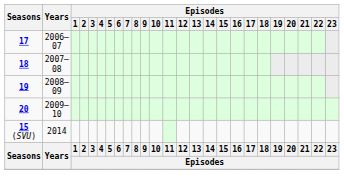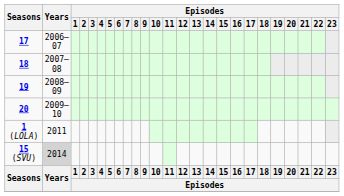 <table class="wikitable" style="text-align:center; margin:auto; width:5%;">
 <tr>
 <th colspan="1" rowspan="2" style="text-align:center;">Seasons</th>
 <th colspan="1" rowspan="2" style="text-align:center;">Years</th>
 <th colspan="23" style="text-align:center;">Episodes</th>
 </tr>
 <tr>
 <th colspan="1" style="text-align:center;">1</th>
 <th colspan="1" style="text-align:center;">2</th>
 <th colspan="1" style="text-align:center;">3</th>
 <th colspan="1" style="text-align:center;">4</th>
 <th colspan="1" style="text-align:center;">5</th>
 <th colspan="1" style="text-align:center;">6</th>
 <th colspan="1" style="text-align:center;">7</th>
 <th colspan="1" style="text-align:center;">8</th>
 <th colspan="1" style="text-align:center;">9</th>
 <th colspan="1" style="text-align:center;">10</th>
 <th colspan="1" style="text-align:center;">11</th>
 <th colspan="1" style="text-align:center;">12</th>
 <th colspan="1" style="text-align:center;">13</th>
 <th colspan="1" style="text-align:center;">14</th>
 <th colspan="1" style="text-align:center;">15</th>
 <th colspan="1" style="text-align:center;">16</th>
 <th colspan="1" style="text-align:center;">17</th>
 <th colspan="1" style="text-align:center;">18</th>
 <th colspan="1" style="text-align:center;">19</th>
 <th colspan="1" style="text-align:center;">20</th>
 <th colspan="1" style="text-align:center;">21</th>
 <th colspan="1" style="text-align:center;">22</th>
 <th colspan="1" style="text-align:center;">23</th>
 </tr>
 <tr>
 <td><strong><a href='#'>17</a></strong></td>
 <td>2006–07</td>
 <td colspan="1" style="background:#dfd; text-align:center;"></td>
 <td colspan="1" style="background:#dfd; text-align:center;"></td>
 <td colspan="1" style="background:#dfd; text-align:center;"></td>
 <td colspan="1" style="background:#dfd; text-align:center;"></td>
 <td colspan="1" style="background:#dfd; text-align:center;"></td>
 <td colspan="1" style="background:#dfd; text-align:center;"></td>
 <td colspan="1" style="background:#dfd; text-align:center;"></td>
 <td colspan="1" style="background:#dfd; text-align:center;"></td>
 <td colspan="1" style="background:#dfd; text-align:center;"></td>
 <td colspan="1" style="background:#dfd; text-align:center;"></td>
 <td colspan="1" style="background:#dfd; text-align:center;"></td>
 <td colspan="1" style="background:#dfd; text-align:center;"></td>
 <td colspan="1" style="background:#dfd; text-align:center;"></td>
 <td colspan="1" style="background:#dfd; text-align:center;"></td>
 <td colspan="1" style="background:#dfd; text-align:center;"></td>
 <td colspan="1" style="background:#dfd; text-align:center;"></td>
 <td colspan="1" style="background:#dfd; text-align:center;"></td>
 <td colspan="1" style="background:#dfd; text-align:center;"></td>
 <td colspan="1" style="background:#dfd; text-align:center;"></td>
 <td colspan="1" style="background:#dfd; text-align:center;"></td>
 <td colspan="1" style="background:#dfd; text-align:center;"></td>
 <td colspan="1" style="background:#dfd; text-align:center;"></td>
 <td colspan="1" style="background:#ececec; color:gray; vertical-align:middle; text-align:center;" class="table-na"></td>
 </tr>
 <tr>
 <td><strong><a href='#'>18</a></strong></td>
 <td>2007–08</td>
 <td colspan="1" style="background:#dfd; text-align:center;"></td>
 <td colspan="1" style="background:#dfd; text-align:center;"></td>
 <td colspan="1" style="background:#dfd; text-align:center;"></td>
 <td colspan="1" style="background:#dfd; text-align:center;"></td>
 <td colspan="1" style="background:#dfd; text-align:center;"></td>
 <td colspan="1" style="background:#dfd; text-align:center;"></td>
 <td colspan="1" style="background:#dfd; text-align:center;"></td>
 <td colspan="1" style="background:#dfd; text-align:center;"></td>
 <td colspan="1" style="background:#dfd; text-align:center;"></td>
 <td colspan="1" style="background:#dfd; text-align:center;"></td>
 <td colspan="1" style="background:#dfd; text-align:center;"></td>
 <td colspan="1" style="background:#dfd; text-align:center;"></td>
 <td colspan="1" style="background:#dfd; text-align:center;"></td>
 <td colspan="1" style="background:#dfd; text-align:center;"></td>
 <td colspan="1" style="background:#dfd; text-align:center;"></td>
 <td colspan="1" style="background:#dfd; text-align:center;"></td>
 <td colspan="1" style="background:#dfd; text-align:center;"></td>
 <td colspan="1" style="background:#dfd; text-align:center;"></td>
 <td colspan="1" style="background:#ececec; color:gray; vertical-align:middle; text-align:center;" class="table-na"></td>
 <td colspan="1" style="background:#ececec; color:gray; vertical-align:middle; text-align:center;" class="table-na"></td>
 <td colspan="1" style="background:#ececec; color:gray; vertical-align:middle; text-align:center;" class="table-na"></td>
 <td colspan="1" style="background:#ececec; color:gray; vertical-align:middle; text-align:center;" class="table-na"></td>
 <td colspan="1" style="background:#ececec; color:gray; vertical-align:middle; text-align:center;" class="table-na"></td>
 </tr>
 <tr>
 <td><strong><a href='#'>19</a></strong></td>
 <td>2008–09</td>
 <td colspan="1" style="background:#dfd; text-align:center;"></td>
 <td colspan="1" style="background:#dfd; text-align:center;"></td>
 <td colspan="1" style="background:#dfd; text-align:center;"></td>
 <td colspan="1" style="background:#dfd; text-align:center;"></td>
 <td colspan="1" style="background:#dfd; text-align:center;"></td>
 <td colspan="1" style="background:#dfd; text-align:center;"></td>
 <td colspan="1" style="background:#dfd; text-align:center;"></td>
 <td colspan="1" style="background:#dfd; text-align:center;"></td>
 <td colspan="1" style="background:#dfd; text-align:center;"></td>
 <td colspan="1" style="background:#dfd; text-align:center;"></td>
 <td colspan="1" style="background:#dfd; text-align:center;"></td>
 <td colspan="1" style="background:#dfd; text-align:center;"></td>
 <td colspan="1" style="background:#dfd; text-align:center;"></td>
 <td colspan="1" style="background:#dfd; text-align:center;"></td>
 <td colspan="1" style="background:#dfd; text-align:center;"></td>
 <td colspan="1" style="background:#dfd; text-align:center;"></td>
 <td colspan="1" style="background:#dfd; text-align:center;"></td>
 <td colspan="1" style="background:#dfd; text-align:center;"></td>
 <td colspan="1" style="background:#dfd; text-align:center;"></td>
 <td colspan="1" style="background:#dfd; text-align:center;"></td>
 <td colspan="1" style="background:#dfd; text-align:center;"></td>
 <td colspan="1" style="background:#dfd; text-align:center;"></td>
 <td colspan="1" style="background:#ececec; color:gray; vertical-align:middle; text-align:center;" class="table-na"></td>
 </tr>
 <tr>
 <td><strong><a href='#'>20</a></strong></td>
 <td>2009–10</td>
 <td colspan="1" style="background:#dfd; text-align:center;"></td>
 <td colspan="1" style="background:#dfd; text-align:center;"></td>
 <td colspan="1" style="background:#dfd; text-align:center;"></td>
 <td colspan="1" style="background:#dfd; text-align:center;"></td>
 <td colspan="1" style="background:#dfd; text-align:center;"></td>
 <td colspan="1" style="background:#dfd; text-align:center;"></td>
 <td colspan="1" style="background:#dfd; text-align:center;"></td>
 <td colspan="1" style="background:#dfd; text-align:center;"></td>
 <td colspan="1" style="background:#dfd; text-align:center;"></td>
 <td colspan="1" style="background:#dfd; text-align:center;"></td>
 <td colspan="1" style="background:#dfd; text-align:center;"></td>
 <td colspan="1" style="background:#dfd; text-align:center;"></td>
 <td colspan="1" style="background:#dfd; text-align:center;"></td>
 <td colspan="1" style="background:#dfd; text-align:center;"></td>
 <td colspan="1" style="background:#dfd; text-align:center;"></td>
 <td colspan="1" style="background:#dfd; text-align:center;"></td>
 <td colspan="1" style="background:#dfd; text-align:center;"></td>
 <td colspan="1" style="background:#dfd; text-align:center;"></td>
 <td colspan="1" style="background:#dfd; text-align:center;"></td>
 <td colspan="1" style="background:#dfd; text-align:center;"></td>
 <td colspan="1" style="background:#dfd; text-align:center;"></td>
 <td colspan="1" style="background:#dfd; text-align:center;"></td>
 <td colspan="1" style="background:#dfd; text-align:center;"></td>
 </tr>
 <tr>
+<td><strong><a href='#'>1</a></strong> <br>(<em>LOLA</em>)</td>
+<td>2011</td>
+<td></td>
+<td></td>
+<td></td>
+<td></td>
+<td></td>
+<td></td>
+<td></td>
+<td></td>
+<td></td>
+<td colspan="1" style="background:#dfd; text-align:center;"></td>
+<td colspan="1" style="background:#dfd; text-align:center;"></td>
+<td colspan="1" style="background:#dfd; text-align:center;"></td>
+<td colspan="1" style="background:#dfd; text-align:center;"></td>
+<td colspan="1" style="background:#dfd; text-align:center;"></td>
+<td colspan="1" style="background:#dfd; text-align:center;"></td>
+<td colspan="1" style="background:#dfd; text-align:center;"></td>
+<td colspan="1" style="background:#dfd; text-align:center;"></td>
+<td></td>
+<td></td>
+<td></td>
+<td></td>
+<td></td>
+<td colspan="1" style="background:#ececec; color:gray; vertical-align:middle; text-align:center;" class="table-na"></td>
+</tr>
+<tr>
 <td><strong><a href='#'>15</a></strong> <br>(<em>SVU</em>)</td>
-<td>2014</td>
+<td style="background: lightgrey;">2014</td>
 <td></td>
 <td></td>
 <td></td>
 <td></td>
 <td></td>
 <td></td>
 <td></td>
 <td></td>
 <td></td>
 <td></td>
 <td colspan="1" style="background:#dfd; text-align:center;"></td>
 <td></td>
 <td></td>
 <td></td>
 <td></td>
 <td></td>
 <td></td>
 <td></td>
 <td></td>
 <td></td>
 <td></td>
 <td></td>
 <td></td>
 </tr>
 <tr>
 <th rowspan="2" colspan="1" style="text-align:center;">Seasons</th>
 <th colspan="1" rowspan="2" style="text-align:center;">Years</th>
 <th colspan="1" style="text-align:center;">1</th>
 <th colspan="1" style="text-align:center;">2</th>
 <th colspan="1" style="text-align:center;">3</th>
 <th colspan="1" style="text-align:center;">4</th>
 <th colspan="1" style="text-align:center;">5</th>
 <th colspan="1" style="text-align:center;">6</th>
 <th colspan="1" style="text-align:center;">7</th>
 <th colspan="1" style="text-align:center;">8</th>
 <th colspan="1" style="text-align:center;">9</th>
 <th colspan="1" style="text-align:center;">10</th>
 <th colspan="1" style="text-align:center;">11</th>
 <th colspan="1" style="text-align:center;">12</th>
 <th colspan="1" style="text-align:center;">13</th>
 <th colspan="1" style="text-align:center;">14</th>
 <th colspan="1" style="text-align:center;">15</th>
 <th colspan="1" style="text-align:center;">16</th>
 <th colspan="1" style="text-align:center;">17</th>
 <th colspan="1" style="text-align:center;">18</th>
 <th colspan="1" style="text-align:center;">19</th>
 <th colspan="1" style="text-align:center;">20</th>
 <th colspan="1" style="text-align:center;">21</th>
 <th colspan="1" style="text-align:center;">22</th>
 <th colspan="1" style="text-align:center;">23</th>
 </tr>
 <tr>
 <th colspan="23" style="text-align:center;">Episodes</th>
 </tr>
 <tr>
 </tr>
 </table>
